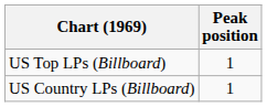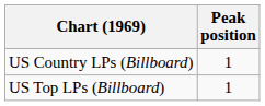 <table class="wikitable sortable">
 <tr>
 <th>Chart (1969)</th>
 <th>Peak<br>position</th>
 </tr>
 <tr>
+<td>US Country LPs (<em>Billboard</em>)</td>
+<td align="center">1</td>
+</tr>
+<tr>
 <td>US Top LPs (<em>Billboard</em>)</td>
 <td align="center">1</td>
 </tr>
-<tr>
-<td>US Country LPs (<em>Billboard</em>)</td>
-<td align="center">1</td>
-</tr>
 </table>
